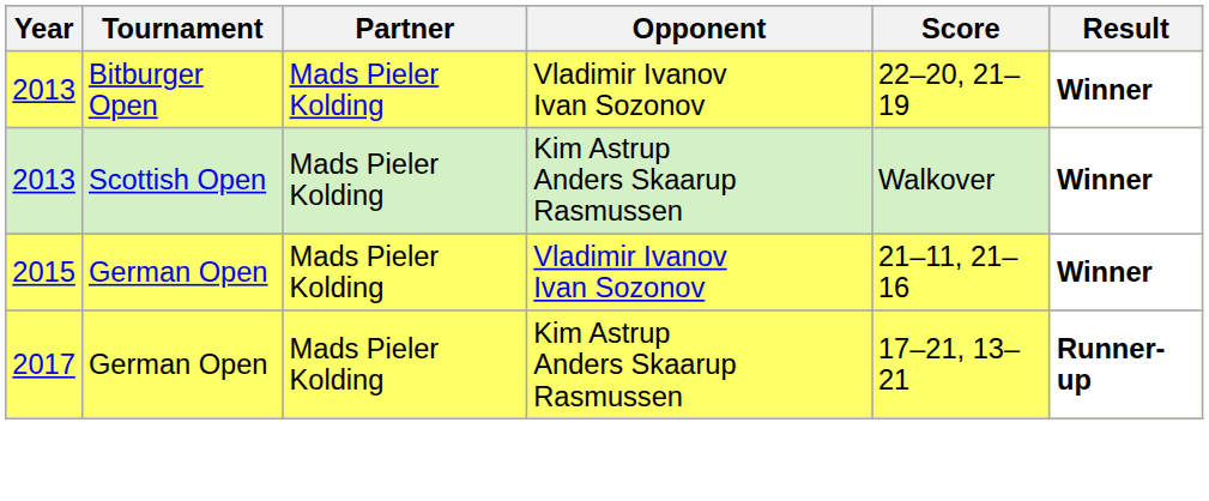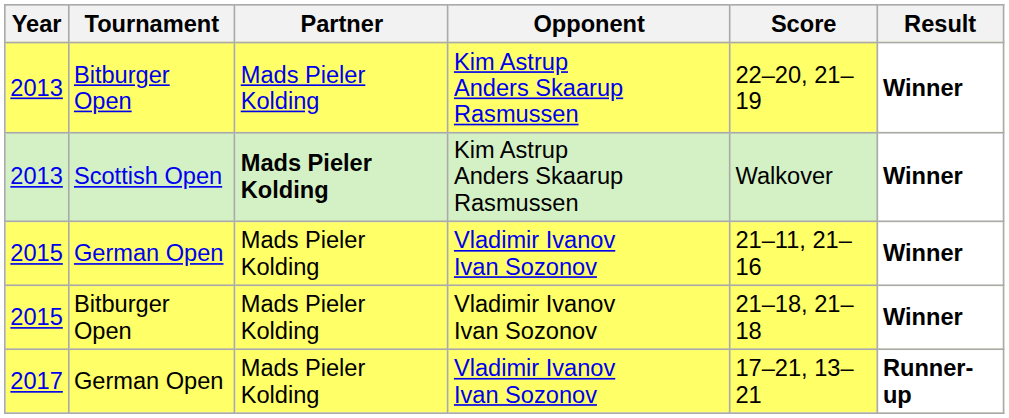 <table class="sortable wikitable" style="font-size: 90%;">
 <tr>
 <th>Year</th>
 <th>Tournament</th>
 <th>Partner</th>
 <th>Opponent</th>
 <th>Score</th>
 <th>Result</th>
 </tr>
 <tr style="background:#FFFF67">
 <td align="center"><a href='#'>2013</a></td>
 <td align="left"><a href='#'>Bitburger Open</a></td>
 <td align="left"> <a href='#'>Mads Pieler Kolding</a></td>
-<td align="left"> Vladimir Ivanov <br>  Ivan Sozonov</td>
+<td align="left"> <a href='#'>Kim Astrup</a> <br>  <a href='#'>Anders Skaarup Rasmussen</a></td>
 <td align="left">22–20, 21–19</td>
 <td style="text-align:left; background:white"> <strong>Winner</strong></td>
 </tr>
 <tr style="background:#D4F1C5">
 <td align="center"><a href='#'>2013</a></td>
 <td align="left"><a href='#'>Scottish Open</a></td>
-<td align="left"> Mads Pieler Kolding</td>
+<td align="left"><strong> Mads Pieler Kolding</strong></td>
 <td align="left"> Kim Astrup <br>  Anders Skaarup Rasmussen</td>
 <td align="left">Walkover</td>
 <td style="text-align:left; background:white"> <strong>Winner</strong></td>
 </tr>
 <tr style="background:#FFFF67">
 <td align="center"><a href='#'>2015</a></td>
 <td align="left"><a href='#'>German Open</a></td>
 <td align="left"> Mads Pieler Kolding</td>
 <td align="left"> <a href='#'>Vladimir Ivanov</a> <br>  <a href='#'>Ivan Sozonov</a></td>
 <td align="left">21–11, 21–16</td>
 <td style="text-align:left; background:white"> <strong>Winner</strong></td>
 </tr>
 <tr style="background:#FFFF67">
+<td align="center"><a href='#'>2015</a></td>
+<td align="left">Bitburger Open</td>
+<td align="left"> Mads Pieler Kolding</td>
+<td align="left"> Vladimir Ivanov <br>  Ivan Sozonov</td>
+<td align="left">21–18, 21–18</td>
+<td style="text-align:left; background:white"> <strong>Winner</strong></td>
+</tr>
+<tr style="background:#FFFF67">
 <td align="center"><a href='#'>2017</a></td>
 <td align="left">German Open</td>
 <td align="left"> Mads Pieler Kolding</td>
-<td align="left"> Kim Astrup <br>  Anders Skaarup Rasmussen</td>
+<td align="left"> <a href='#'>Vladimir Ivanov</a> <br>  <a href='#'>Ivan Sozonov</a></td>
 <td align="left">17–21, 13–21</td>
 <td style="text-align:left; background:white"> <strong>Runner-up</strong></td>
 </tr>
 </table>
